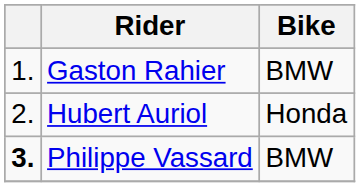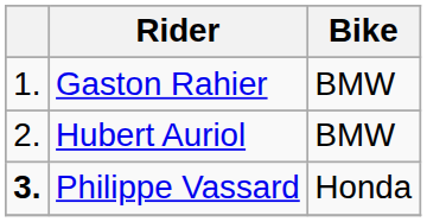 <table class="wikitable">
 <tr>
 <th></th>
 <th>Rider</th>
 <th>Bike</th>
 </tr>
 <tr>
 <td>1.</td>
 <td> <a href='#'>Gaston Rahier</a></td>
 <td>BMW</td>
 </tr>
 <tr>
 <td>2.</td>
 <td> <a href='#'>Hubert Auriol</a></td>
-<td>Honda</td>
+<td>BMW</td>
 </tr>
 <tr>
 <td><strong>3.</strong></td>
 <td> <a href='#'>Philippe Vassard</a></td>
-<td>BMW</td>
+<td>Honda</td>
 </tr>
 <tr>
 </tr>
 </table>
